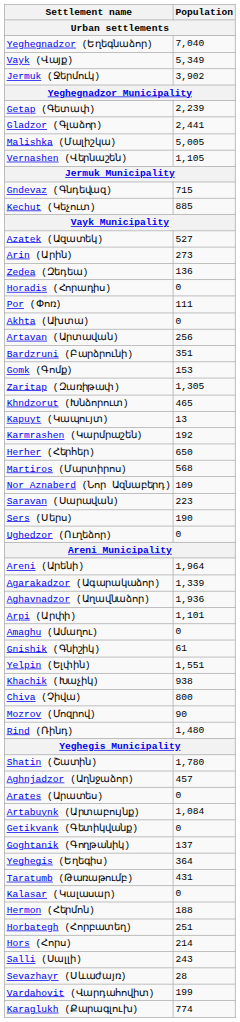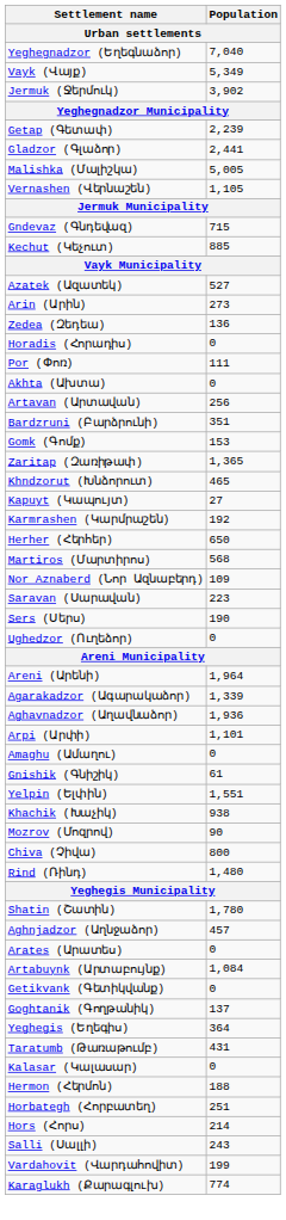 <table class="wikitable">
 <tr>
 <th>Settlement name</th>
 <th>Population</th>
 </tr>
 <tr>
 <th colspan="2">Urban settlements</th>
 </tr>
 <tr>
 <td><a href='#'>Yeghegnadzor</a> (Եղեգնաձոր)</td>
 <td>7,040</td>
 </tr>
 <tr>
 <td><a href='#'>Vayk</a> (Վայք)</td>
 <td>5,349</td>
 </tr>
 <tr>
 <td><a href='#'>Jermuk</a> (Ջերմուկ)</td>
 <td>3,902</td>
 </tr>
 <tr>
 <th colspan="2"><a href='#'>Yeghegnadzor Municipality</a></th>
 </tr>
 <tr>
 <td><a href='#'>Getap</a> (Գետափ)</td>
 <td>2,239</td>
 </tr>
 <tr>
 <td><a href='#'>Gladzor</a> (Գլաձոր)</td>
 <td>2,441</td>
 </tr>
 <tr>
 <td><a href='#'>Malishka</a> (Մալիշկա)</td>
 <td>5,005</td>
 </tr>
 <tr>
 <td><a href='#'>Vernashen</a> (Վերնաշեն)</td>
 <td>1,105</td>
 </tr>
 <tr>
 <th colspan="2"><a href='#'>Jermuk Municipality</a></th>
 </tr>
 <tr>
 <td><a href='#'>Gndevaz</a> (Գնդեվազ)</td>
 <td>715</td>
 </tr>
 <tr>
 <td><a href='#'>Kechut</a> (Կեչուտ)</td>
 <td>885</td>
 </tr>
 <tr>
 <th colspan="2"><a href='#'>Vayk Municipality</a></th>
 </tr>
 <tr>
 <td><a href='#'>Azatek</a> (Ազատեկ)</td>
 <td>527</td>
 </tr>
 <tr>
 <td><a href='#'>Arin</a> (Արին)</td>
 <td>273</td>
 </tr>
 <tr>
 <td><a href='#'>Zedea</a> (Զեդեա)</td>
 <td>136</td>
 </tr>
 <tr>
 <td><a href='#'>Horadis</a> (Հորադիս)</td>
 <td>0</td>
 </tr>
 <tr>
 <td><a href='#'>Por</a> (Փոռ)</td>
 <td>111</td>
 </tr>
 <tr>
 <td><a href='#'>Akhta</a> (Ախտա)</td>
 <td>0</td>
 </tr>
 <tr>
 <td><a href='#'>Artavan</a> (Արտավան)</td>
 <td>256</td>
 </tr>
 <tr>
 <td><a href='#'>Bardzruni</a> (Բարձրունի)</td>
 <td>351</td>
 </tr>
 <tr>
 <td><a href='#'>Gomk</a> (Գոմք)</td>
 <td>153</td>
 </tr>
 <tr>
 <td><a href='#'>Zaritap</a> (Զառիթափ)</td>
-<td>1,305</td>
+<td>1,365</td>
 </tr>
 <tr>
 <td><a href='#'>Khndzorut</a> (Խնձորուտ)</td>
 <td>465</td>
 </tr>
 <tr>
 <td><a href='#'>Kapuyt</a> (Կապույտ)</td>
-<td>13</td>
+<td>27</td>
 </tr>
 <tr>
 <td><a href='#'>Karmrashen</a> (Կարմրաշեն)</td>
 <td>192</td>
 </tr>
 <tr>
 <td><a href='#'>Herher</a> (Հերհեր)</td>
 <td>650</td>
 </tr>
 <tr>
 <td><a href='#'>Martiros</a> (Մարտիրոս)</td>
 <td>568</td>
 </tr>
 <tr>
 <td><a href='#'>Nor Aznaberd</a> (Նոր Ազնաբերդ)</td>
 <td>109</td>
 </tr>
 <tr>
 <td><a href='#'>Saravan</a> (Սարավան)</td>
 <td>223</td>
 </tr>
 <tr>
 <td><a href='#'>Sers</a> (Սերս)</td>
 <td>190</td>
 </tr>
 <tr>
 <td><a href='#'>Ughedzor</a> (Ուղեձոր)</td>
 <td>0</td>
 </tr>
 <tr>
 <th colspan="2"><a href='#'>Areni Municipality</a></th>
 </tr>
 <tr>
 <td><a href='#'>Areni</a> (Արենի)</td>
 <td>1,964</td>
 </tr>
 <tr>
 <td><a href='#'>Agarakadzor</a> (Ագարակաձոր)</td>
 <td>1,339</td>
 </tr>
 <tr>
 <td><a href='#'>Aghavnadzor</a> (Աղավնաձոր)</td>
 <td>1,936</td>
 </tr>
 <tr>
 <td><a href='#'>Arpi</a> (Արփի)</td>
 <td>1,101</td>
 </tr>
 <tr>
 <td><a href='#'>Amaghu</a> (Ամաղու)</td>
 <td>0</td>
 </tr>
 <tr>
 <td><a href='#'>Gnishik</a> (Գնիշիկ)</td>
 <td>61</td>
 </tr>
 <tr>
 <td><a href='#'>Yelpin</a> (Ելփին)</td>
 <td>1,551</td>
 </tr>
 <tr>
 <td><a href='#'>Khachik</a> (Խաչիկ)</td>
 <td>938</td>
 </tr>
 <tr>
+<td><a href='#'>Mozrov</a> (Մոզրով)</td>
+<td>90</td>
+</tr>
+<tr>
 <td><a href='#'>Chiva</a> (Չիվա)</td>
 <td>800</td>
-</tr>
-<tr>
-<td><a href='#'>Mozrov</a> (Մոզրով)</td>
-<td>90</td>
 </tr>
 <tr>
 <td><a href='#'>Rind</a> (Ռինդ)</td>
 <td>1,480</td>
 </tr>
 <tr>
 <th colspan="2"><a href='#'>Yeghegis Municipality</a></th>
 </tr>
 <tr>
 <td><a href='#'>Shatin</a> (Շատին)</td>
 <td>1,780</td>
 </tr>
 <tr>
 <td><a href='#'>Aghnjadzor</a> (Աղնջաձոր)</td>
 <td>457</td>
 </tr>
 <tr>
 <td><a href='#'>Arates</a> (Արատես)</td>
 <td>0</td>
 </tr>
 <tr>
 <td><a href='#'>Artabuynk</a> (Արտաբույնք)</td>
 <td>1,084</td>
 </tr>
 <tr>
 <td><a href='#'>Getikvank</a> (Գետիկվանք)</td>
 <td>0</td>
 </tr>
 <tr>
 <td><a href='#'>Goghtanik</a> (Գողթանիկ)</td>
 <td>137</td>
 </tr>
 <tr>
 <td><a href='#'>Yeghegis</a> (Եղեգիս)</td>
 <td>364</td>
 </tr>
 <tr>
 <td><a href='#'>Taratumb</a> (Թառաթումբ)</td>
 <td>431</td>
 </tr>
 <tr>
 <td><a href='#'>Kalasar</a> (Կալասար)</td>
 <td>0</td>
 </tr>
 <tr>
 <td><a href='#'>Hermon</a> (Հերմոն)</td>
 <td>188</td>
 </tr>
 <tr>
 <td><a href='#'>Horbategh</a> (Հորբատեղ)</td>
 <td>251</td>
 </tr>
 <tr>
 <td><a href='#'>Hors</a> (Հորս)</td>
 <td>214</td>
 </tr>
 <tr>
 <td><a href='#'>Salli</a> (Սալլի)</td>
 <td>243</td>
 </tr>
 <tr>
-<td><a href='#'>Sevazhayr</a> (Սևաժայռ)</td>
-<td>28</td>
-</tr>
-<tr>
 <td><a href='#'>Vardahovit</a> (Վարդահովիտ)</td>
 <td>199</td>
 </tr>
 <tr>
 <td><a href='#'>Karaglukh</a> (Քարագլուխ)</td>
 <td>774</td>
 </tr>
 </table>
